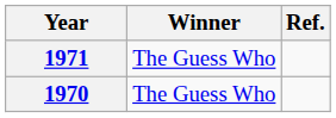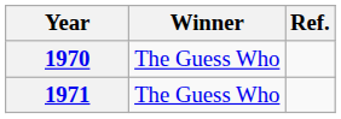 <table class="wikitable sortable" style="text-align: center;">
 <tr>
 <th scope="col" style="width:5em;">Year</th>
 <th scope="col">Winner</th>
 <th scope="col" class="unsortable">Ref.</th>
 </tr>
 <tr>
+<th scope="row"><a href='#'>1970</a></th>
+<td><a href='#'>The Guess Who</a></td>
+<td></td>
+</tr>
+<tr>
 <th scope="row"><a href='#'>1971</a></th>
 <td><a href='#'>The Guess Who</a></td>
 <td></td>
 </tr>
-<tr>
-<th scope="row"><a href='#'>1970</a></th>
-<td><a href='#'>The Guess Who</a></td>
-<td></td>
-</tr>
 </table>
